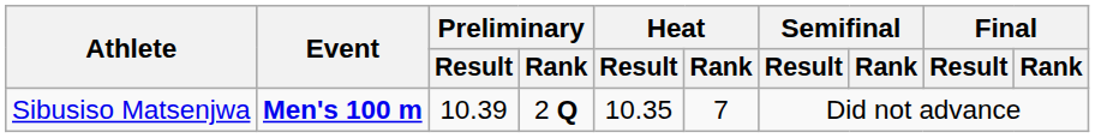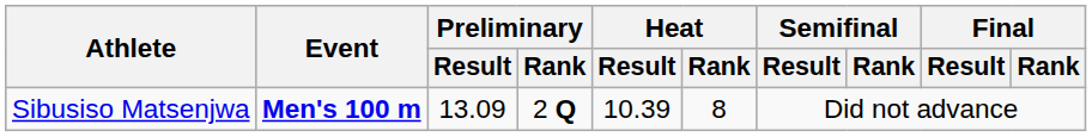 <table class="wikitable" style="font-size:90%">
 <tr>
 <th rowspan="2">Athlete</th>
 <th rowspan="2">Event</th>
 <th colspan="2">Preliminary</th>
 <th colspan="2">Heat</th>
 <th colspan="2">Semifinal</th>
 <th colspan="2">Final</th>
 </tr>
 <tr style="font-size:95%">
 <th>Result</th>
 <th>Rank</th>
 <th>Result</th>
 <th>Rank</th>
 <th>Result</th>
 <th>Rank</th>
 <th>Result</th>
 <th>Rank</th>
 </tr>
 <tr align=center>
 <td align=left><a href='#'>Sibusiso Matsenjwa</a></td>
 <td align=left><strong><a href='#'>Men's 100 m</a></strong></td>
+<td>13.09</td>
+<td>2 <strong>Q</strong></td>
 <td>10.39</td>
-<td>2 <strong>Q</strong></td>
-<td>10.35</td>
-<td>7</td>
+<td>8</td>
 <td colspan=4>Did not advance</td>
 </tr>
 </table>
